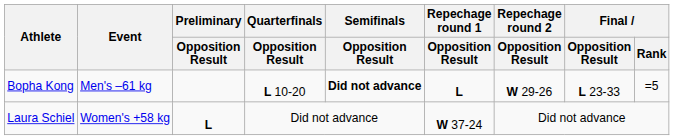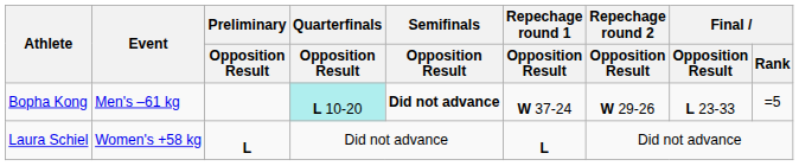 <table class= wikitable style="font-size:90%">
 <tr>
 <th rowspan="2">Athlete</th>
 <th rowspan="2">Event</th>
 <th>Preliminary</th>
 <th>Quarterfinals</th>
 <th>Semifinals</th>
 <th>Repechage <br>round 1</th>
 <th>Repechage <br>round 2</th>
 <th colspan=2>Final / </th>
 </tr>
 <tr>
 <th>Opposition<br>Result</th>
 <th>Opposition<br>Result</th>
 <th>Opposition<br>Result</th>
 <th>Opposition<br>Result</th>
 <th>Opposition<br>Result</th>
 <th>Opposition<br>Result</th>
 <th>Rank</th>
 </tr>
 <tr align=center>
 <td align=left><a href='#'>Bopha Kong</a></td>
 <td align=left><a href='#'>Men's –61 kg</a></td>
 <td></td>
-<td><br><strong>L</strong> 10-20</td>
+<td style="background: paleturquoise;"><br><strong>L</strong> 10-20</td>
 <td><strong>Did not advance</strong></td>
-<td><br><strong>L</strong> </td>
+<td><br><strong>W</strong> 37-24</td>
 <td><br><strong>W</strong> 29-26</td>
 <td><br><strong>L</strong> 23-33</td>
 <td>=5</td>
 </tr>
 <tr align=center>
 <td align=left><a href='#'>Laura Schiel</a></td>
 <td align=left><a href='#'>Women's +58 kg</a></td>
 <td><br><strong>L</strong> </td>
 <td colspan=2>Did not advance</td>
-<td><br><strong>W</strong> 37-24</td>
+<td><br><strong>L</strong> </td>
 <td colspan=3>Did not advance</td>
 </tr>
 </table>
